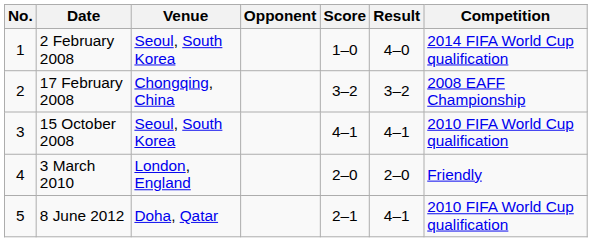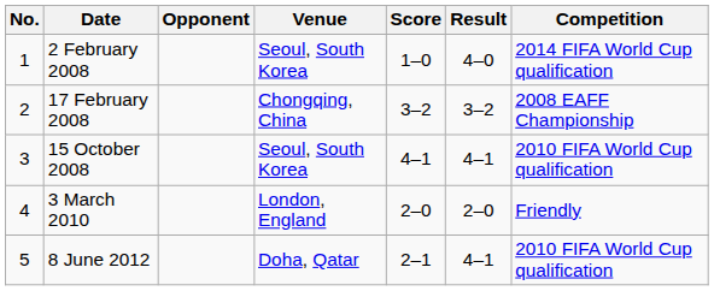 <table class="wikitable sortable">
 <tr>
 <th>No.</th>
 <th>Date</th>
+<th>Opponent</th>
 <th>Venue</th>
-<th>Opponent</th>
 <th>Score</th>
 <th>Result</th>
 <th>Competition</th>
 </tr>
 <tr>
 <td align="center">1</td>
 <td>2 February 2008</td>
+<td></td>
 <td><a href='#'>Seoul</a>, <a href='#'>South Korea</a></td>
-<td></td>
 <td align="center">1–0</td>
 <td align="center">4–0</td>
 <td><a href='#'>2014 FIFA World Cup qualification</a></td>
 </tr>
 <tr>
 <td align="center">2</td>
 <td>17 February 2008</td>
+<td></td>
 <td><a href='#'>Chongqing</a>, <a href='#'>China</a></td>
-<td></td>
 <td align="center">3–2</td>
 <td align="center">3–2</td>
 <td><a href='#'>2008 EAFF Championship</a></td>
 </tr>
 <tr>
 <td align="center">3</td>
 <td>15 October 2008</td>
+<td></td>
 <td><a href='#'>Seoul</a>, <a href='#'>South Korea</a></td>
-<td></td>
 <td align="center">4–1</td>
 <td align="center">4–1</td>
 <td><a href='#'>2010 FIFA World Cup qualification</a></td>
 </tr>
 <tr>
 <td align="center">4</td>
 <td>3 March 2010</td>
+<td></td>
 <td><a href='#'>London</a>, <a href='#'>England</a></td>
-<td></td>
 <td align="center">2–0</td>
 <td align="center">2–0</td>
 <td><a href='#'>Friendly</a></td>
 </tr>
 <tr>
 <td align="center">5</td>
 <td>8 June 2012</td>
+<td></td>
 <td><a href='#'>Doha</a>, <a href='#'>Qatar</a></td>
-<td></td>
 <td align="center">2–1</td>
 <td align="center">4–1</td>
 <td><a href='#'>2010 FIFA World Cup qualification</a></td>
 </tr>
 </table>
